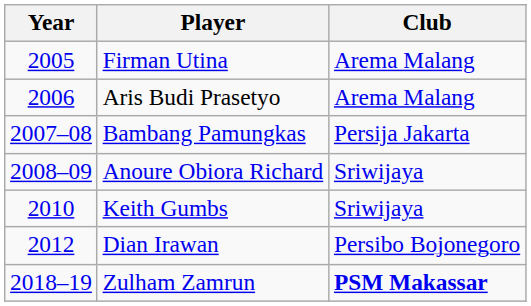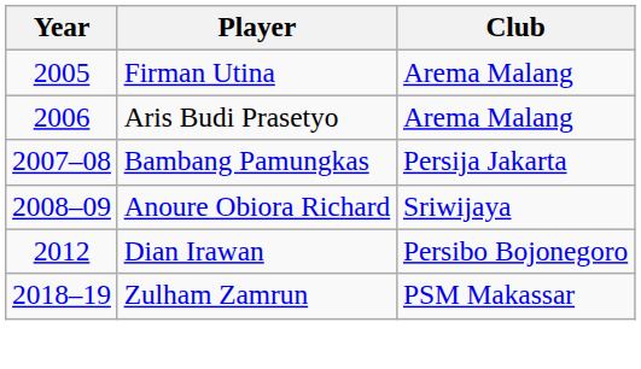 <table class="wikitable" style="white-space: nowrap;">
 <tr>
 <th>Year</th>
 <th>Player</th>
 <th>Club</th>
 </tr>
 <tr>
 <td align=center><a href='#'>2005</a></td>
 <td> <a href='#'>Firman Utina</a></td>
 <td><a href='#'>Arema Malang</a></td>
 </tr>
 <tr>
 <td align=center><a href='#'>2006</a></td>
 <td> Aris Budi Prasetyo</td>
 <td><a href='#'>Arema Malang</a></td>
 </tr>
 <tr>
 <td align=center><a href='#'>2007–08</a></td>
 <td> <a href='#'>Bambang Pamungkas</a></td>
 <td><a href='#'>Persija Jakarta</a></td>
 </tr>
 <tr>
 <td align=center><a href='#'>2008–09</a></td>
 <td> <a href='#'>Anoure Obiora Richard</a></td>
 <td><a href='#'>Sriwijaya</a></td>
 </tr>
 <tr>
-<td align=center><a href='#'>2010</a></td>
-<td> <a href='#'>Keith Gumbs</a></td>
-<td><a href='#'>Sriwijaya</a></td>
-</tr>
-<tr>
 <td align=center><a href='#'>2012</a></td>
 <td> <a href='#'>Dian Irawan</a></td>
 <td><a href='#'>Persibo Bojonegoro</a></td>
 </tr>
 <tr>
 <td align=center><a href='#'>2018–19</a></td>
 <td> <a href='#'>Zulham Zamrun</a></td>
-<td><strong><a href='#'>PSM Makassar</a></strong></td>
+<td><a href='#'>PSM Makassar</a></td>
 </tr>
 </table>
